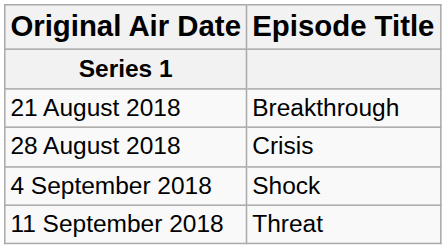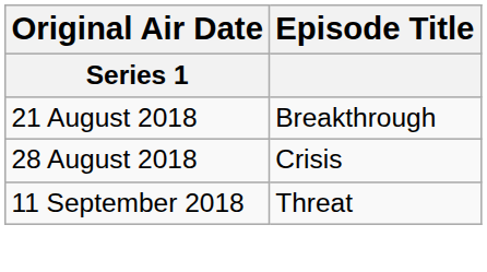 <table class="wikitable">
 <tr>
 <th><big>Original Air Date</big></th>
 <th><big>Episode Title</big></th>
 </tr>
 <tr>
 <th>Series 1</th>
 <th></th>
 </tr>
 <tr>
 <td>21 August 2018</td>
 <td>Breakthrough</td>
 </tr>
 <tr>
 <td>28 August 2018</td>
 <td>Crisis</td>
 </tr>
 <tr>
-<td>4 September 2018</td>
-<td>Shock</td>
-</tr>
-<tr>
 <td>11 September 2018</td>
 <td>Threat</td>
 </tr>
 </table>
